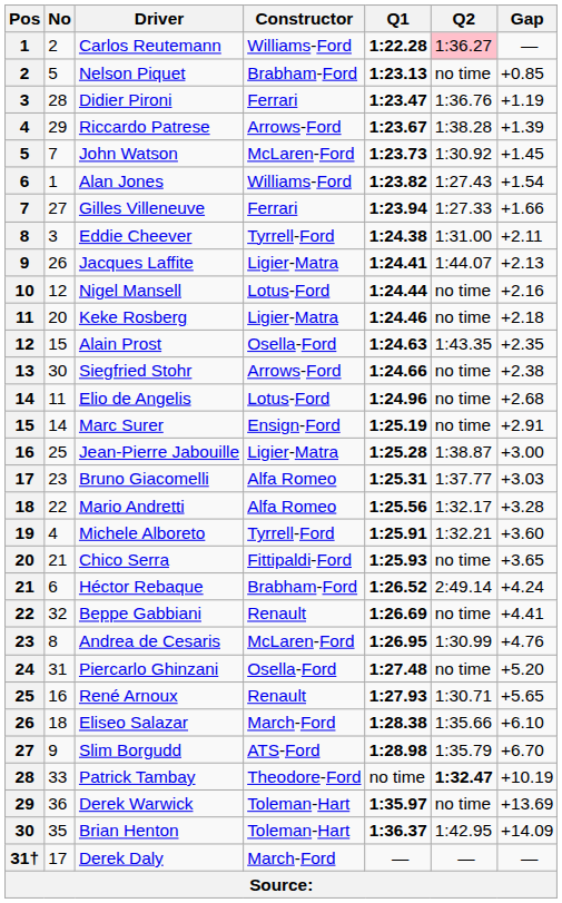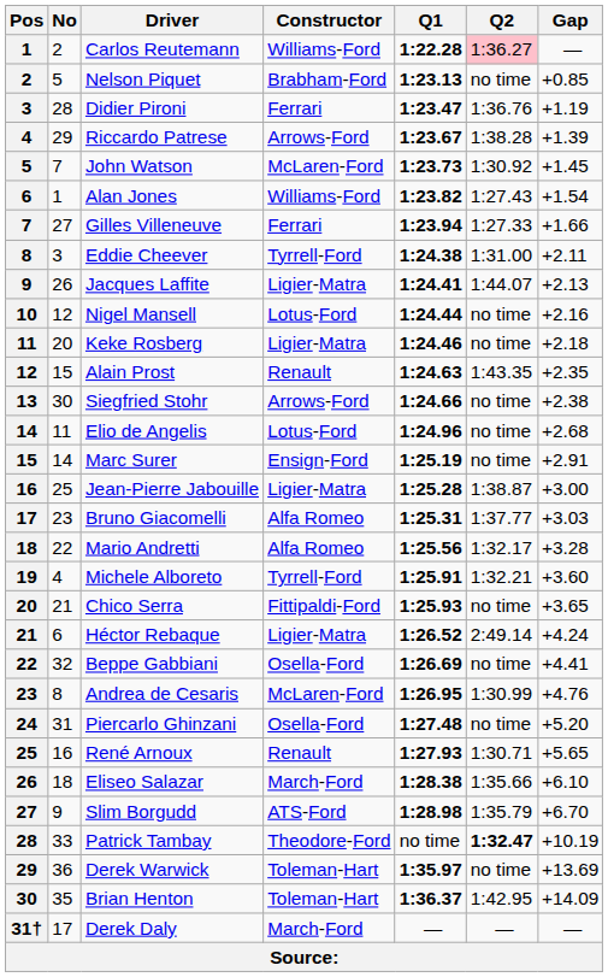 <table class="wikitable sortable" style="font-size: 95%;">
 <tr>
 <th>Pos</th>
 <th>No</th>
 <th>Driver</th>
 <th>Constructor</th>
 <th>Q1</th>
 <th>Q2</th>
 <th>Gap</th>
 </tr>
 <tr>
 <th>1</th>
 <td>2</td>
 <td> <a href='#'>Carlos Reutemann</a></td>
 <td><a href='#'>Williams</a>-<a href='#'>Ford</a></td>
 <td><strong>1:22.28</strong></td>
 <td style="background: pink;">1:36.27</td>
 <td style="text-align: center"> —</td>
 </tr>
 <tr>
 <th>2</th>
 <td>5</td>
 <td> <a href='#'>Nelson Piquet</a></td>
 <td><a href='#'>Brabham</a>-<a href='#'>Ford</a></td>
 <td><strong>1:23.13</strong></td>
 <td>no time</td>
 <td>+0.85</td>
 </tr>
 <tr>
 <th>3</th>
 <td>28</td>
 <td> <a href='#'>Didier Pironi</a></td>
 <td><a href='#'>Ferrari</a></td>
 <td><strong>1:23.47</strong></td>
 <td>1:36.76</td>
 <td>+1.19</td>
 </tr>
 <tr>
 <th>4</th>
 <td>29</td>
 <td> <a href='#'>Riccardo Patrese</a></td>
 <td><a href='#'>Arrows</a>-<a href='#'>Ford</a></td>
 <td><strong>1:23.67</strong></td>
 <td>1:38.28</td>
 <td>+1.39</td>
 </tr>
 <tr>
 <th>5</th>
 <td>7</td>
 <td> <a href='#'>John Watson</a></td>
 <td><a href='#'>McLaren</a>-<a href='#'>Ford</a></td>
 <td><strong>1:23.73</strong></td>
 <td>1:30.92</td>
 <td>+1.45</td>
 </tr>
 <tr>
 <th>6</th>
 <td>1</td>
 <td> <a href='#'>Alan Jones</a></td>
 <td><a href='#'>Williams</a>-<a href='#'>Ford</a></td>
 <td><strong>1:23.82</strong></td>
 <td>1:27.43</td>
 <td>+1.54</td>
 </tr>
 <tr>
 <th>7</th>
 <td>27</td>
 <td> <a href='#'>Gilles Villeneuve</a></td>
 <td><a href='#'>Ferrari</a></td>
 <td><strong>1:23.94</strong></td>
 <td>1:27.33</td>
 <td>+1.66</td>
 </tr>
 <tr>
 <th>8</th>
 <td>3</td>
 <td> <a href='#'>Eddie Cheever</a></td>
 <td><a href='#'>Tyrrell</a>-<a href='#'>Ford</a></td>
 <td><strong>1:24.38</strong></td>
 <td>1:31.00</td>
 <td>+2.11</td>
 </tr>
 <tr>
 <th>9</th>
 <td>26</td>
 <td> <a href='#'>Jacques Laffite</a></td>
 <td><a href='#'>Ligier</a>-<a href='#'>Matra</a></td>
 <td><strong>1:24.41</strong></td>
 <td>1:44.07</td>
 <td>+2.13</td>
 </tr>
 <tr>
 <th>10</th>
 <td>12</td>
 <td> <a href='#'>Nigel Mansell</a></td>
 <td><a href='#'>Lotus</a>-<a href='#'>Ford</a></td>
 <td><strong>1:24.44</strong></td>
 <td>no time</td>
 <td>+2.16</td>
 </tr>
 <tr>
 <th>11</th>
 <td>20</td>
 <td> <a href='#'>Keke Rosberg</a></td>
 <td><a href='#'>Ligier</a>-<a href='#'>Matra</a></td>
 <td><strong>1:24.46</strong></td>
 <td>no time</td>
 <td>+2.18</td>
 </tr>
 <tr>
 <th>12</th>
 <td>15</td>
 <td> <a href='#'>Alain Prost</a></td>
-<td><a href='#'>Osella</a>-<a href='#'>Ford</a></td>
+<td><a href='#'>Renault</a></td>
 <td><strong>1:24.63</strong></td>
 <td>1:43.35</td>
 <td>+2.35</td>
 </tr>
 <tr>
 <th>13</th>
 <td>30</td>
 <td> <a href='#'>Siegfried Stohr</a></td>
 <td><a href='#'>Arrows</a>-<a href='#'>Ford</a></td>
 <td><strong>1:24.66</strong></td>
 <td>no time</td>
 <td>+2.38</td>
 </tr>
 <tr>
 <th>14</th>
 <td>11</td>
 <td> <a href='#'>Elio de Angelis</a></td>
 <td><a href='#'>Lotus</a>-<a href='#'>Ford</a></td>
 <td><strong>1:24.96</strong></td>
 <td>no time</td>
 <td>+2.68</td>
 </tr>
 <tr>
 <th>15</th>
 <td>14</td>
 <td> <a href='#'>Marc Surer</a></td>
 <td><a href='#'>Ensign</a>-<a href='#'>Ford</a></td>
 <td><strong>1:25.19</strong></td>
 <td>no time</td>
 <td>+2.91</td>
 </tr>
 <tr>
 <th>16</th>
 <td>25</td>
 <td> <a href='#'>Jean-Pierre Jabouille</a></td>
 <td><a href='#'>Ligier</a>-<a href='#'>Matra</a></td>
 <td><strong>1:25.28</strong></td>
 <td>1:38.87</td>
 <td>+3.00</td>
 </tr>
 <tr>
 <th>17</th>
 <td>23</td>
 <td> <a href='#'>Bruno Giacomelli</a></td>
 <td><a href='#'>Alfa Romeo</a></td>
 <td><strong>1:25.31</strong></td>
 <td>1:37.77</td>
 <td>+3.03</td>
 </tr>
 <tr>
 <th>18</th>
 <td>22</td>
 <td> <a href='#'>Mario Andretti</a></td>
 <td><a href='#'>Alfa Romeo</a></td>
 <td><strong>1:25.56</strong></td>
 <td>1:32.17</td>
 <td>+3.28</td>
 </tr>
 <tr>
 <th>19</th>
 <td>4</td>
 <td> <a href='#'>Michele Alboreto</a></td>
 <td><a href='#'>Tyrrell</a>-<a href='#'>Ford</a></td>
 <td><strong>1:25.91</strong></td>
 <td>1:32.21</td>
 <td>+3.60</td>
 </tr>
 <tr>
 <th>20</th>
 <td>21</td>
 <td> <a href='#'>Chico Serra</a></td>
 <td><a href='#'>Fittipaldi</a>-<a href='#'>Ford</a></td>
 <td><strong>1:25.93</strong></td>
 <td>no time</td>
 <td>+3.65</td>
 </tr>
 <tr>
 <th>21</th>
 <td>6</td>
 <td> <a href='#'>Héctor Rebaque</a></td>
-<td><a href='#'>Brabham</a>-<a href='#'>Ford</a></td>
+<td><a href='#'>Ligier</a>-<a href='#'>Matra</a></td>
 <td><strong>1:26.52</strong></td>
 <td>2:49.14</td>
 <td>+4.24</td>
 </tr>
 <tr>
 <th>22</th>
 <td>32</td>
 <td> <a href='#'>Beppe Gabbiani</a></td>
-<td><a href='#'>Renault</a></td>
+<td><a href='#'>Osella</a>-<a href='#'>Ford</a></td>
 <td><strong>1:26.69</strong></td>
 <td>no time</td>
 <td>+4.41</td>
 </tr>
 <tr>
 <th>23</th>
 <td>8</td>
 <td> <a href='#'>Andrea de Cesaris</a></td>
 <td><a href='#'>McLaren</a>-<a href='#'>Ford</a></td>
 <td><strong>1:26.95</strong></td>
 <td>1:30.99</td>
 <td>+4.76</td>
 </tr>
 <tr>
 <th>24</th>
 <td>31</td>
 <td> <a href='#'>Piercarlo Ghinzani</a></td>
 <td><a href='#'>Osella</a>-<a href='#'>Ford</a></td>
 <td><strong>1:27.48</strong></td>
 <td>no time</td>
 <td>+5.20</td>
 </tr>
 <tr>
 <th>25</th>
 <td>16</td>
 <td> <a href='#'>René Arnoux</a></td>
 <td><a href='#'>Renault</a></td>
 <td><strong>1:27.93</strong></td>
 <td>1:30.71</td>
 <td>+5.65</td>
 </tr>
 <tr>
 <th>26</th>
 <td>18</td>
 <td> <a href='#'>Eliseo Salazar</a></td>
 <td><a href='#'>March</a>-<a href='#'>Ford</a></td>
 <td><strong>1:28.38</strong></td>
 <td>1:35.66</td>
 <td>+6.10</td>
 </tr>
 <tr>
 <th>27</th>
 <td>9</td>
 <td> <a href='#'>Slim Borgudd</a></td>
 <td><a href='#'>ATS</a>-<a href='#'>Ford</a></td>
 <td><strong>1:28.98</strong></td>
 <td>1:35.79</td>
 <td>+6.70</td>
 </tr>
 <tr>
 <th>28</th>
 <td>33</td>
 <td> <a href='#'>Patrick Tambay</a></td>
 <td><a href='#'>Theodore</a>-<a href='#'>Ford</a></td>
 <td>no time</td>
 <td><strong>1:32.47</strong></td>
 <td>+10.19</td>
 </tr>
 <tr>
 <th>29</th>
 <td>36</td>
 <td> <a href='#'>Derek Warwick</a></td>
 <td><a href='#'>Toleman</a>-<a href='#'>Hart</a></td>
 <td><strong>1:35.97</strong></td>
 <td>no time</td>
 <td>+13.69</td>
 </tr>
 <tr>
 <th>30</th>
 <td>35</td>
 <td> <a href='#'>Brian Henton</a></td>
 <td><a href='#'>Toleman</a>-<a href='#'>Hart</a></td>
 <td><strong>1:36.37</strong></td>
 <td>1:42.95</td>
 <td>+14.09</td>
 </tr>
 <tr>
 <th>31†</th>
 <td>17</td>
 <td> <a href='#'>Derek Daly</a></td>
 <td><a href='#'>March</a>-<a href='#'>Ford</a></td>
 <td style="text-align: center"> —</td>
 <td style="text-align: center"> —</td>
 <td style="text-align: center"> —</td>
 </tr>
 <tr>
 <th colspan="7" style="text-align: center">Source:</th>
 </tr>
 </table>
